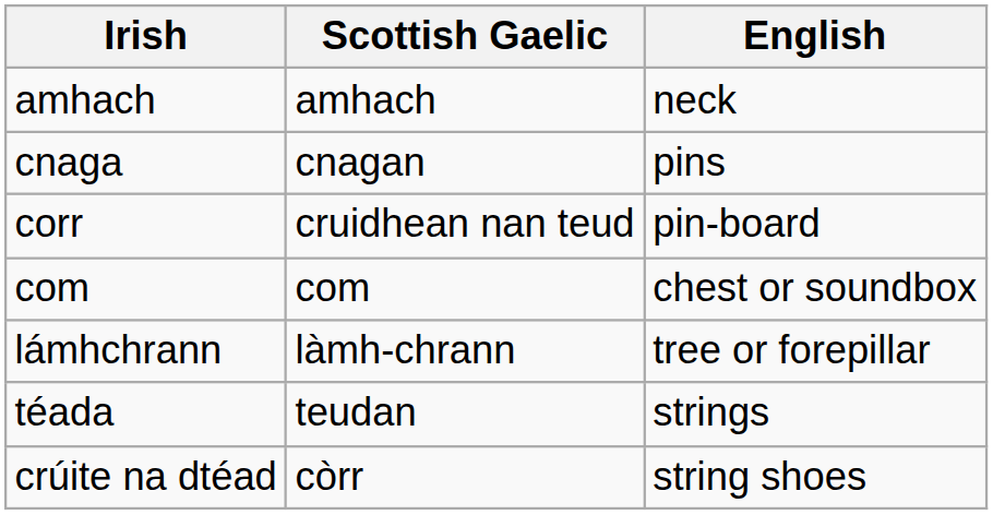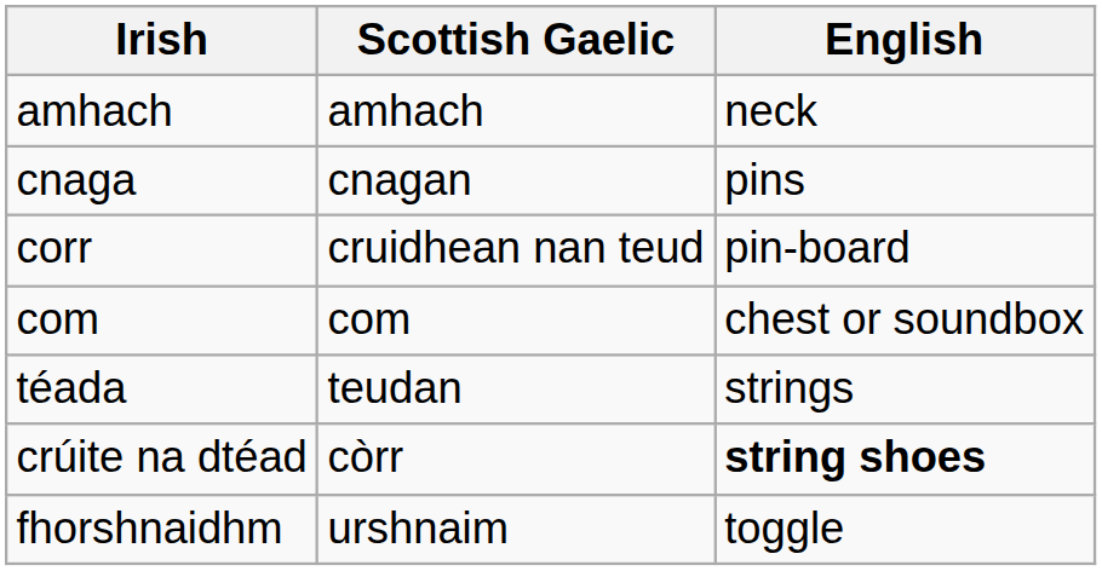 <table class="wikitable sortable">
 <tr>
 <th>Irish</th>
 <th>Scottish Gaelic</th>
 <th>English</th>
 </tr>
 <tr>
 <td>amhach</td>
 <td>amhach</td>
 <td>neck</td>
 </tr>
 <tr>
 <td>cnaga</td>
 <td>cnagan</td>
 <td>pins</td>
 </tr>
 <tr>
 <td>corr</td>
 <td>cruidhean nan teud</td>
 <td>pin-board</td>
 </tr>
 <tr>
 <td>com</td>
 <td>com</td>
 <td>chest or soundbox</td>
 </tr>
 <tr>
-<td>lámhchrann</td>
-<td>làmh-chrann</td>
-<td>tree or forepillar</td>
-</tr>
-<tr>
 <td>téada</td>
 <td>teudan</td>
 <td>strings</td>
 </tr>
 <tr>
 <td>crúite na dtéad</td>
 <td>còrr</td>
-<td>string shoes</td>
+<td><strong>string shoes</strong></td>
+</tr>
+<tr>
+<td>fhorshnaidhm</td>
+<td>urshnaim</td>
+<td>toggle</td>
 </tr>
 </table>
